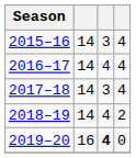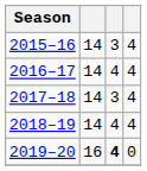 <table class="wikitable" style="font-size:90%;">
 <tr>
 <th>Season</th>
 <th></th>
 <th></th>
 <th></th>
 </tr>
 <tr>
 <td align="center"><a href='#'>2015–16</a></td>
 <td>14</td>
 <td>3</td>
 <td>4</td>
 </tr>
 <tr>
 <td align="center"><a href='#'>2016–17</a></td>
 <td>14</td>
 <td>4</td>
 <td>4</td>
 </tr>
 <tr>
 <td align="center"><a href='#'>2017–18</a></td>
 <td>14</td>
 <td>3</td>
 <td>4</td>
 </tr>
 <tr>
 <td align="center"><a href='#'>2018–19</a></td>
 <td>14</td>
 <td>4</td>
-<td>2</td>
+<td>4</td>
 </tr>
 <tr>
 <td align="center"><a href='#'>2019–20</a></td>
 <td>16</td>
 <td><strong>4</strong></td>
 <td>0</td>
 </tr>
 <tr>
 </tr>
 </table>
